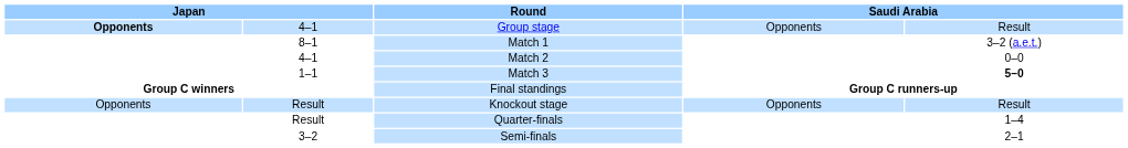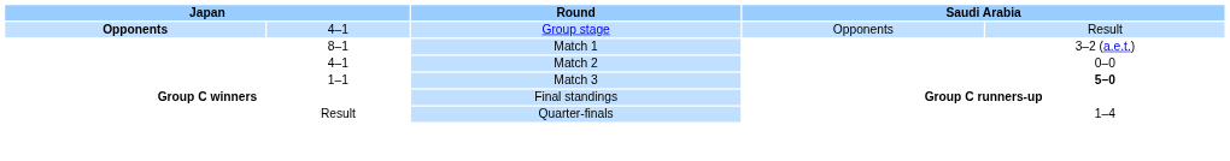 <table style="width:100%; text-align:center">
 <tr style="vertical-align:top; background:#99CCFF">
 <th colspan="2">Japan</th>
 <th>Round</th>
 <th colspan="2">Saudi Arabia</th>
 </tr>
 <tr style="vertical-align:top; background:#C1E0FF">
 <td><strong>Opponents</strong></td>
 <td>4–1</td>
 <td><a href='#'>Group stage</a></td>
 <td>Opponents</td>
 <td>Result</td>
 </tr>
 <tr>
 <td align="left"></td>
 <td>8–1</td>
 <td style="background:#C1E0FF">Match 1</td>
 <td align="left"></td>
 <td>3–2 (<a href='#'>a.e.t.</a>)</td>
 </tr>
 <tr>
 <td align="left"></td>
 <td>4–1</td>
 <td style="background:#C1E0FF">Match 2</td>
 <td align="left"></td>
 <td>0–0</td>
 </tr>
 <tr>
 <td align="left"></td>
 <td>1–1</td>
 <td style="background:#C1E0FF">Match 3</td>
 <td align="left"></td>
 <td><strong>5–0</strong></td>
 </tr>
 <tr>
 <td colspan="2" style="text-align:center"><strong>Group C winners</strong><br><div></div></td>
 <td style="background:#C1E0FF">Final standings</td>
 <td colspan="2" style="text-align:center"><strong>Group C runners-up</strong><br><div></div></td>
 </tr>
-<tr style="vertical-align:top; background:#C1E0FF">
-<td>Opponents</td>
-<td>Result</td>
-<td>Knockout stage</td>
-<td>Opponents</td>
-<td>Result</td>
-</tr>
 <tr>
 <td align="left"></td>
 <td>Result</td>
 <td style="background:#C1E0FF">Quarter-finals</td>
 <td align="left"></td>
 <td>1–4</td>
 </tr>
-<tr>
-<td align="left"></td>
-<td>3–2</td>
-<td style="background:#C1E0FF">Semi-finals</td>
-<td align="left"></td>
-<td>2–1</td>
-</tr>
 </table>
